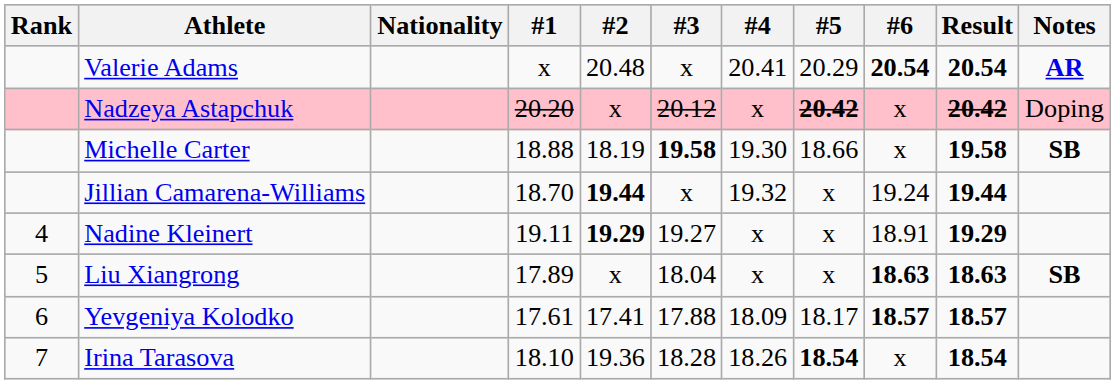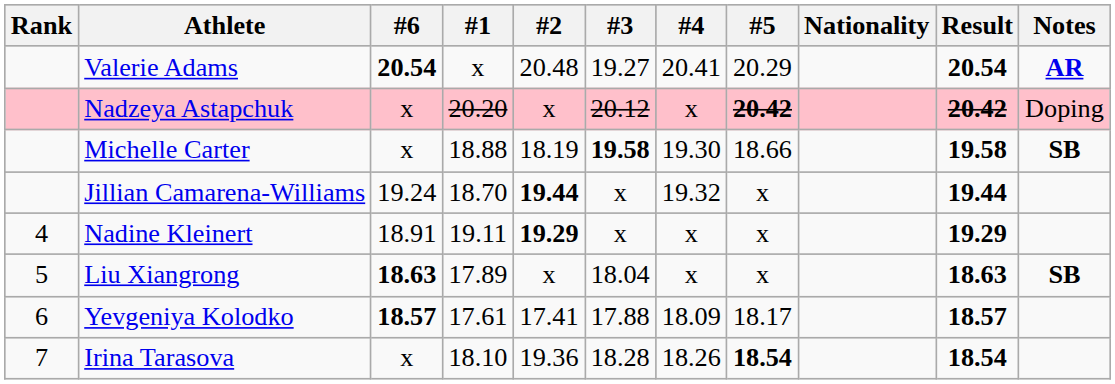 <table class="wikitable sortable" style="text-align:center">
 <tr>
 <th>Rank</th>
 <th>Athlete</th>
-<th>Nationality</th>
+<th>#6</th>
 <th>#1</th>
 <th>#2</th>
 <th>#3</th>
 <th>#4</th>
 <th>#5</th>
-<th>#6</th>
+<th>Nationality</th>
 <th>Result</th>
 <th>Notes</th>
 </tr>
 <tr>
 <td></td>
 <td align=left><a href='#'>Valerie Adams</a></td>
-<td align=left></td>
+<td><strong>20.54</strong></td>
 <td>x</td>
 <td>20.48</td>
-<td>x</td>
+<td>19.27</td>
 <td>20.41</td>
 <td>20.29</td>
-<td><strong>20.54</strong></td>
+<td align=left></td>
 <td><strong>20.54</strong></td>
 <td><strong><a href='#'>AR</a></strong></td>
 </tr>
 <tr bgcolor=pink>
 <td></td>
 <td align=left><a href='#'>Nadzeya Astapchuk</a></td>
-<td align=left></td>
+<td>x</td>
 <td><s>20.20 </s></td>
 <td>x</td>
 <td><s>20.12 </s></td>
 <td>x</td>
 <td><s><strong>20.42</strong> </s></td>
-<td>x</td>
+<td align=left></td>
 <td><s><strong>20.42</strong> </s></td>
 <td>Doping</td>
 </tr>
 <tr>
 <td></td>
 <td align=left><a href='#'>Michelle Carter</a></td>
-<td align=left></td>
+<td>x</td>
 <td>18.88</td>
 <td>18.19</td>
 <td><strong>19.58</strong></td>
 <td>19.30</td>
 <td>18.66</td>
-<td>x</td>
+<td align=left></td>
 <td><strong>19.58</strong></td>
 <td><strong>SB</strong></td>
 </tr>
 <tr>
 <td></td>
 <td align=left><a href='#'>Jillian Camarena-Williams</a></td>
-<td align=left></td>
+<td>19.24</td>
 <td>18.70</td>
 <td><strong>19.44</strong></td>
 <td>x</td>
 <td>19.32</td>
 <td>x</td>
-<td>19.24</td>
+<td align=left></td>
 <td><strong>19.44</strong></td>
 <td></td>
 </tr>
 <tr>
 <td>4</td>
 <td align=left><a href='#'>Nadine Kleinert</a></td>
-<td align=left></td>
+<td>18.91</td>
 <td>19.11</td>
 <td><strong>19.29</strong></td>
-<td>19.27</td>
 <td>x</td>
 <td>x</td>
-<td>18.91</td>
+<td>x</td>
+<td align=left></td>
 <td><strong>19.29</strong></td>
 <td></td>
 </tr>
 <tr>
 <td>5</td>
 <td align=left><a href='#'>Liu Xiangrong</a></td>
-<td align=left></td>
+<td><strong>18.63</strong></td>
 <td>17.89</td>
 <td>x</td>
 <td>18.04</td>
 <td>x</td>
 <td>x</td>
-<td><strong>18.63</strong></td>
+<td align=left></td>
 <td><strong>18.63</strong></td>
 <td><strong>SB</strong></td>
 </tr>
 <tr>
 <td>6</td>
 <td align=left><a href='#'>Yevgeniya Kolodko</a></td>
-<td align=left></td>
+<td><strong>18.57</strong></td>
 <td>17.61</td>
 <td>17.41</td>
 <td>17.88</td>
 <td>18.09</td>
 <td>18.17</td>
-<td><strong>18.57</strong></td>
+<td align=left></td>
 <td><strong>18.57</strong></td>
 <td></td>
 </tr>
 <tr>
 <td>7</td>
 <td align=left><a href='#'>Irina Tarasova</a></td>
-<td align=left></td>
+<td>x</td>
 <td>18.10</td>
 <td>19.36</td>
 <td>18.28</td>
 <td>18.26</td>
 <td><strong>18.54</strong></td>
-<td>x</td>
+<td align=left></td>
 <td><strong>18.54</strong></td>
 <td></td>
 </tr>
 </table>
